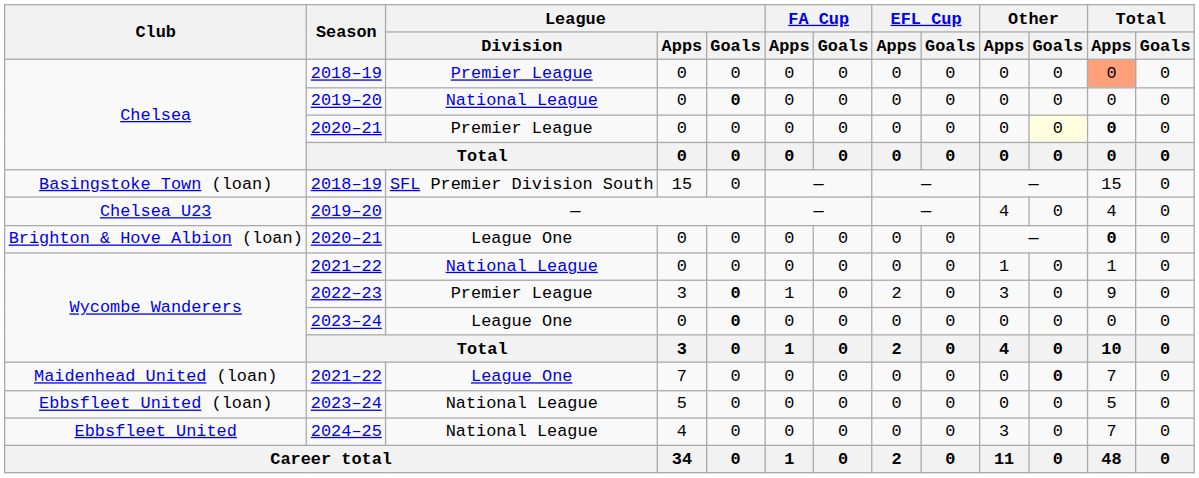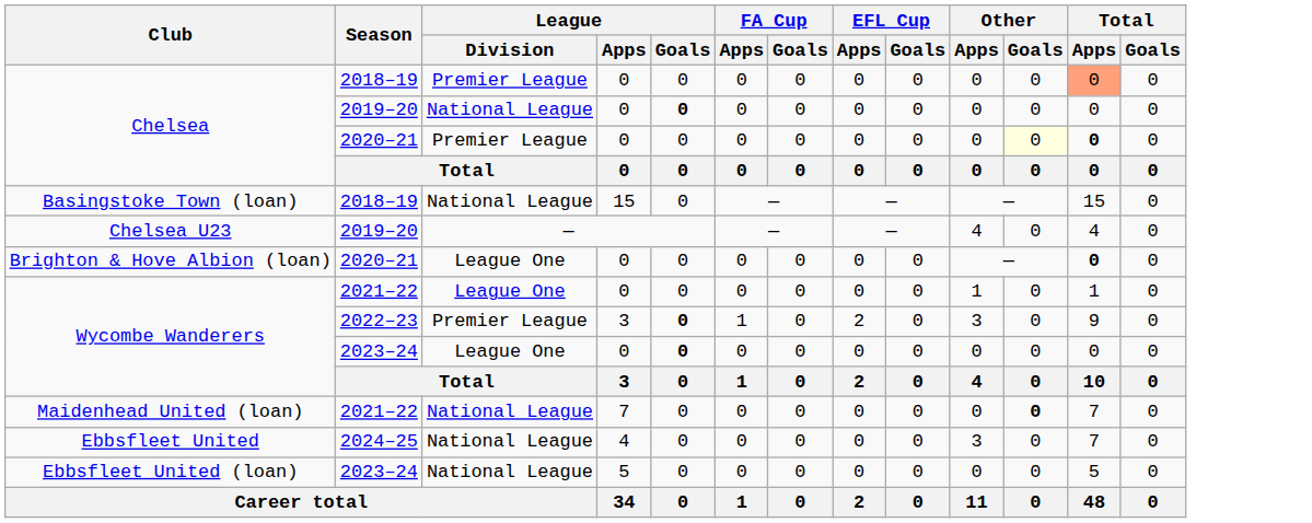 <table class="wikitable" style="text-align:center">
 <tr>
 <th rowspan="2">Club</th>
 <th rowspan="2">Season</th>
 <th colspan="3">League</th>
 <th colspan="2"><a href='#'>FA Cup</a></th>
 <th colspan="2"><a href='#'>EFL Cup</a></th>
 <th colspan="2">Other</th>
 <th colspan="2">Total</th>
 </tr>
 <tr>
 <th>Division</th>
 <th>Apps</th>
 <th>Goals</th>
 <th>Apps</th>
 <th>Goals</th>
 <th>Apps</th>
 <th>Goals</th>
 <th>Apps</th>
 <th>Goals</th>
 <th>Apps</th>
 <th>Goals</th>
 </tr>
 <tr>
 <td rowspan="4"><a href='#'>Chelsea</a></td>
 <td><a href='#'>2018–19</a></td>
 <td><a href='#'>Premier League</a></td>
 <td>0</td>
 <td>0</td>
 <td>0</td>
 <td>0</td>
 <td>0</td>
 <td>0</td>
 <td>0</td>
 <td>0</td>
 <td style="background: lightsalmon;">0</td>
 <td>0</td>
 </tr>
 <tr>
 <td><a href='#'>2019–20</a></td>
 <td><a href='#'>National League</a></td>
 <td>0</td>
 <td><strong>0</strong></td>
 <td>0</td>
 <td>0</td>
 <td>0</td>
 <td>0</td>
 <td>0</td>
 <td>0</td>
 <td>0</td>
 <td>0</td>
 </tr>
 <tr>
 <td><a href='#'>2020–21</a></td>
 <td>Premier League</td>
 <td>0</td>
 <td>0</td>
 <td>0</td>
 <td>0</td>
 <td>0</td>
 <td>0</td>
 <td>0</td>
 <td style="background: lightyellow;">0</td>
 <td><strong>0</strong></td>
 <td>0</td>
 </tr>
 <tr>
 <th colspan=2>Total</th>
 <th>0</th>
 <th>0</th>
 <th>0</th>
 <th>0</th>
 <th>0</th>
 <th>0</th>
 <th>0</th>
 <th>0</th>
 <th>0</th>
 <th>0</th>
 </tr>
 <tr>
 <td><a href='#'>Basingstoke Town</a> (loan)</td>
 <td><a href='#'>2018–19</a></td>
-<td><a href='#'>SFL</a> Premier Division South</td>
+<td>National League</td>
 <td>15</td>
 <td>0</td>
 <td colspan="2">—</td>
 <td colspan="2">—</td>
 <td colspan="2">—</td>
 <td>15</td>
 <td>0</td>
 </tr>
 <tr>
 <td><a href='#'>Chelsea U23</a></td>
 <td><a href='#'>2019–20</a></td>
 <td colspan="3">—</td>
 <td colspan="2">—</td>
 <td colspan="2">—</td>
 <td>4</td>
 <td>0</td>
 <td>4</td>
 <td>0</td>
 </tr>
 <tr>
 <td><a href='#'>Brighton & Hove Albion</a> (loan)</td>
 <td><a href='#'>2020–21</a></td>
 <td>League One</td>
 <td>0</td>
 <td>0</td>
 <td>0</td>
 <td>0</td>
 <td>0</td>
 <td>0</td>
 <td colspan="2">—</td>
 <td><strong>0</strong></td>
 <td>0</td>
 </tr>
 <tr>
 <td rowspan="4"><a href='#'>Wycombe Wanderers</a></td>
 <td><a href='#'>2021–22</a></td>
-<td><a href='#'>National League</a></td>
+<td><a href='#'>League One</a></td>
 <td>0</td>
 <td>0</td>
 <td>0</td>
 <td>0</td>
 <td>0</td>
 <td>0</td>
 <td>1</td>
 <td>0</td>
 <td>1</td>
 <td>0</td>
 </tr>
 <tr>
 <td><a href='#'>2022–23</a></td>
 <td>Premier League</td>
 <td>3</td>
 <td><strong>0</strong></td>
 <td>1</td>
 <td>0</td>
 <td>2</td>
 <td>0</td>
 <td>3</td>
 <td>0</td>
 <td>9</td>
 <td>0</td>
 </tr>
 <tr>
 <td><a href='#'>2023–24</a></td>
 <td>League One</td>
 <td>0</td>
 <td><strong>0</strong></td>
 <td>0</td>
 <td>0</td>
 <td>0</td>
 <td>0</td>
 <td>0</td>
 <td>0</td>
 <td>0</td>
 <td>0</td>
 </tr>
 <tr>
 <th colspan=2>Total</th>
 <th>3</th>
 <th>0</th>
 <th>1</th>
 <th>0</th>
 <th>2</th>
 <th>0</th>
 <th>4</th>
 <th>0</th>
 <th>10</th>
 <th>0</th>
 </tr>
 <tr>
 <td><a href='#'>Maidenhead United</a> (loan)</td>
 <td><a href='#'>2021–22</a></td>
-<td><a href='#'>League One</a></td>
+<td><a href='#'>National League</a></td>
 <td>7</td>
 <td>0</td>
 <td>0</td>
 <td>0</td>
 <td>0</td>
 <td>0</td>
 <td>0</td>
 <td><strong>0</strong></td>
+<td>7</td>
+<td>0</td>
+</tr>
+<tr>
+<td><a href='#'>Ebbsfleet United</a></td>
+<td><a href='#'>2024–25</a></td>
+<td>National League</td>
+<td>4</td>
+<td>0</td>
+<td>0</td>
+<td>0</td>
+<td>0</td>
+<td>0</td>
+<td>3</td>
+<td>0</td>
 <td>7</td>
 <td>0</td>
 </tr>
 <tr>
 <td><a href='#'>Ebbsfleet United</a> (loan)</td>
 <td><a href='#'>2023–24</a></td>
 <td>National League</td>
 <td>5</td>
 <td>0</td>
 <td>0</td>
 <td>0</td>
 <td>0</td>
 <td>0</td>
 <td>0</td>
 <td>0</td>
 <td>5</td>
 <td>0</td>
 </tr>
 <tr>
-<td><a href='#'>Ebbsfleet United</a></td>
-<td><a href='#'>2024–25</a></td>
-<td>National League</td>
-<td>4</td>
-<td>0</td>
-<td>0</td>
-<td>0</td>
-<td>0</td>
-<td>0</td>
-<td>3</td>
-<td>0</td>
-<td>7</td>
-<td>0</td>
-</tr>
-<tr>
 <th colspan=3>Career total</th>
 <th>34</th>
 <th>0</th>
 <th>1</th>
 <th>0</th>
 <th>2</th>
 <th>0</th>
 <th>11</th>
 <th>0</th>
 <th>48</th>
 <th>0</th>
 </tr>
 </table>
